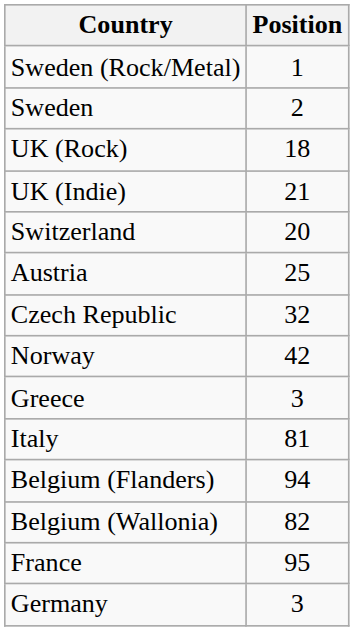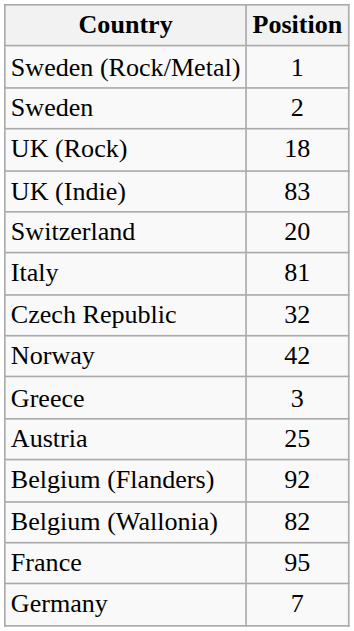 <table class="wikitable sortable">
 <tr>
 <th>Country</th>
 <th>Position</th>
 </tr>
 <tr>
 <td>Sweden (Rock/Metal)</td>
 <td style="text-align:center;">1</td>
 </tr>
 <tr>
 <td>Sweden</td>
 <td style="text-align:center;">2</td>
 </tr>
 <tr>
 <td>UK (Rock)</td>
 <td style="text-align:center;">18</td>
 </tr>
 <tr>
 <td>UK (Indie)</td>
-<td style="text-align:center;">21</td>
+<td style="text-align:center;">83</td>
 </tr>
 <tr>
 <td>Switzerland</td>
 <td style="text-align:center;">20</td>
 </tr>
 <tr>
-<td>Austria</td>
-<td style="text-align:center;">25</td>
+<td>Italy</td>
+<td style="text-align:center;">81</td>
 </tr>
 <tr>
 <td>Czech Republic</td>
 <td style="text-align:center;">32</td>
 </tr>
 <tr>
 <td>Norway</td>
 <td style="text-align:center;">42</td>
 </tr>
 <tr>
 <td>Greece</td>
 <td style="text-align:center;">3</td>
 </tr>
 <tr>
-<td>Italy</td>
-<td style="text-align:center;">81</td>
+<td>Austria</td>
+<td style="text-align:center;">25</td>
 </tr>
 <tr>
 <td>Belgium (Flanders)</td>
-<td style="text-align:center;">94</td>
+<td style="text-align:center;">92</td>
 </tr>
 <tr>
 <td>Belgium (Wallonia)</td>
 <td style="text-align:center;">82</td>
 </tr>
 <tr>
 <td>France</td>
 <td style="text-align:center;">95</td>
 </tr>
 <tr>
 <td>Germany</td>
-<td style="text-align:center;">3</td>
+<td style="text-align:center;">7</td>
 </tr>
 </table>
